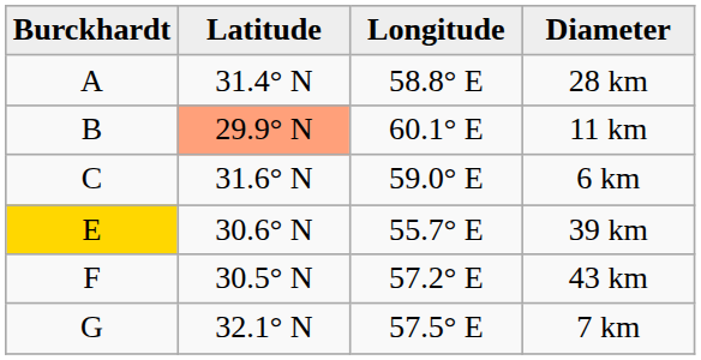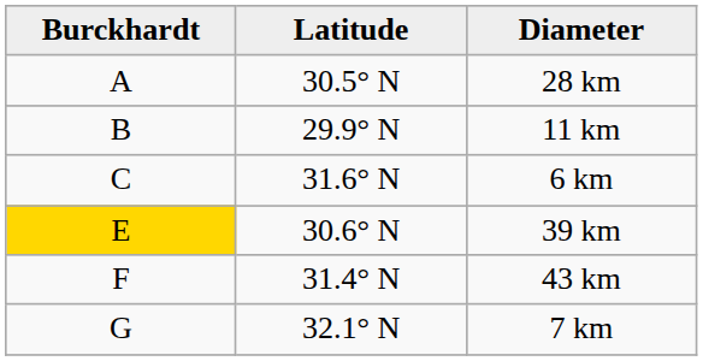 <table class="wikitable">
 <tr>
 <th width="25%" style="background:#eeeeee;">Burckhardt</th>
 <th width="25%" style="background:#eeeeee;">Latitude</th>
-<th width="25%" style="background:#eeeeee;">Longitude</th>
 <th width="25%" style="background:#eeeeee;">Diameter</th>
 </tr>
 <tr>
 <td align="center">A</td>
-<td align="center">31.4° N</td>
-<td align="center">58.8° E</td>
+<td align="center">30.5° N</td>
 <td align="center">28 km</td>
 </tr>
 <tr>
 <td align="center">B</td>
-<td align="center" style="background: lightsalmon;">29.9° N</td>
-<td align="center">60.1° E</td>
+<td align="center">29.9° N</td>
 <td align="center">11 km</td>
 </tr>
 <tr>
 <td align="center">C</td>
 <td align="center">31.6° N</td>
-<td align="center">59.0° E</td>
 <td align="center">6 km</td>
 </tr>
 <tr>
 <td align="center" style="background: gold;">E</td>
 <td align="center">30.6° N</td>
-<td align="center">55.7° E</td>
 <td align="center">39 km</td>
 </tr>
 <tr>
 <td align="center">F</td>
-<td align="center">30.5° N</td>
-<td align="center">57.2° E</td>
+<td align="center">31.4° N</td>
 <td align="center">43 km</td>
 </tr>
 <tr>
 <td align="center">G</td>
 <td align="center">32.1° N</td>
-<td align="center">57.5° E</td>
 <td align="center">7 km</td>
 </tr>
 </table>
